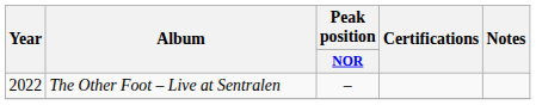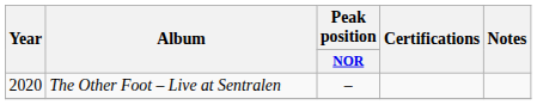 <table class="wikitable plainrowheaders" style="text-align:center;">
 <tr>
 <th scope="col" rowspan="2">Year</th>
 <th scope="col" rowspan="2" style="width:16em;">Album</th>
 <th scope="col">Peak position</th>
 <th scope="col" rowspan="2">Certifications</th>
 <th scope="col" rowspan="2">Notes</th>
 </tr>
 <tr>
 <th scope="col" style="width:3em;font-size:85%;"><a href='#'>NOR</a></th>
 </tr>
 <tr>
-<td>2022</td>
+<td>2020</td>
 <td style="text-align:left;"><em>The Other Foot – Live at Sentralen</em></td>
 <td>–</td>
 <td style="text-align:left;"></td>
 <td style="text-align:left;"></td>
 </tr>
 <tr>
 </tr>
 </table>
